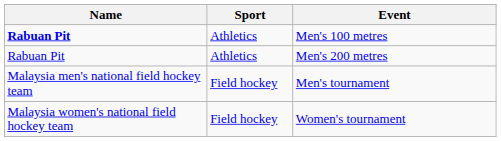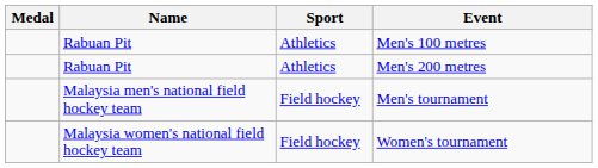 <table class="wikitable sortable" style="font-size:100%">
 <tr>
+<th width="50">Medal</th>
 <th width="250">Name</th>
 <th width="100">Sport</th>
 <th width="250">Event</th>
 </tr>
 <tr>
-<td><strong><a href='#'>Rabuan Pit</a></strong></td>
+<td></td>
+<td><a href='#'>Rabuan Pit</a></td>
 <td><a href='#'>Athletics</a></td>
 <td><a href='#'>Men's 100 metres</a></td>
 </tr>
 <tr>
+<td></td>
 <td><a href='#'>Rabuan Pit</a></td>
 <td><a href='#'>Athletics</a></td>
 <td><a href='#'>Men's 200 metres</a></td>
 </tr>
 <tr>
+<td></td>
 <td><a href='#'>Malaysia men's national field hockey team</a></td>
 <td><a href='#'>Field hockey</a></td>
 <td><a href='#'>Men's tournament</a></td>
 </tr>
 <tr>
+<td></td>
 <td><a href='#'>Malaysia women's national field hockey team</a></td>
 <td><a href='#'>Field hockey</a></td>
 <td><a href='#'>Women's tournament</a></td>
 </tr>
 </table>
